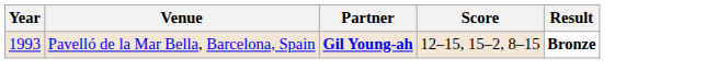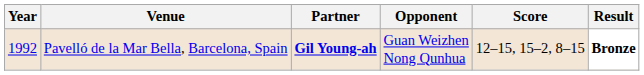 <table class="sortable wikitable" style="font-size: 90%;">
 <tr>
 <th>Year</th>
 <th>Venue</th>
 <th>Partner</th>
+<th>Opponent</th>
 <th>Score</th>
 <th>Result</th>
 </tr>
 <tr style="background:#F3E6D7">
-<td align="center"><a href='#'>1993</a></td>
+<td align="center"><a href='#'>1992</a></td>
 <td align="left"><a href='#'>Pavelló de la Mar Bella</a>, <a href='#'>Barcelona, Spain</a></td>
 <td align="left"><strong> <a href='#'>Gil Young-ah</a></strong></td>
+<td align="left"> <a href='#'>Guan Weizhen</a> <br>  <a href='#'>Nong Qunhua</a></td>
 <td align="left">12–15, 15–2, 8–15</td>
 <td style="text-align:left; background: white"> <strong>Bronze</strong></td>
 </tr>
 </table>
